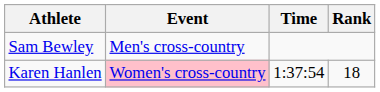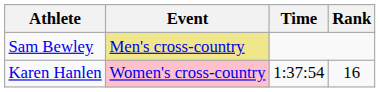 <table class="wikitable" style="font-size:90%">
 <tr>
 <th>Athlete</th>
 <th>Event</th>
 <th>Time</th>
 <th>Rank</th>
 </tr>
 <tr align=center>
 <td align=left><a href='#'>Sam Bewley</a></td>
-<td align=left><a href='#'>Men's cross-country</a></td>
+<td align=left style="background: khaki;"><a href='#'>Men's cross-country</a></td>
 <td colspan=2></td>
 </tr>
 <tr align=center>
 <td align=left><a href='#'>Karen Hanlen</a></td>
 <td align=left style="background: pink;"><a href='#'>Women's cross-country</a></td>
 <td>1:37:54</td>
-<td>18</td>
+<td>16</td>
 </tr>
 </table>
